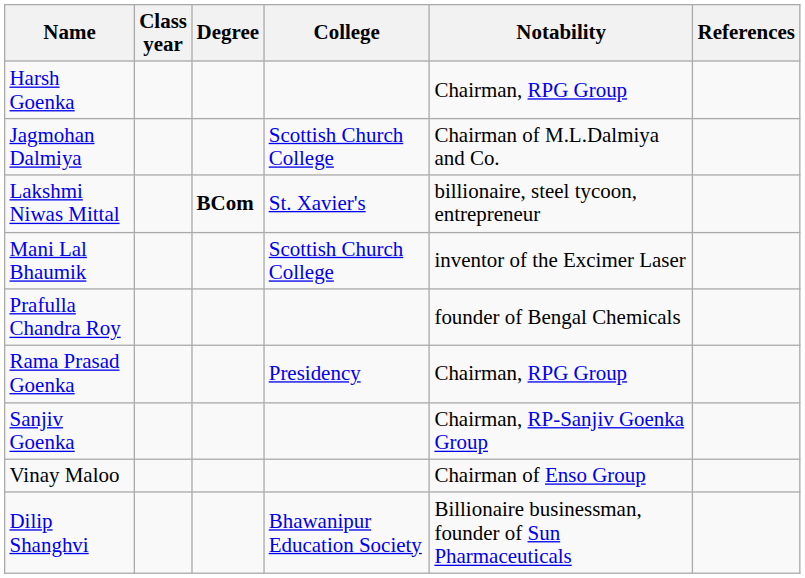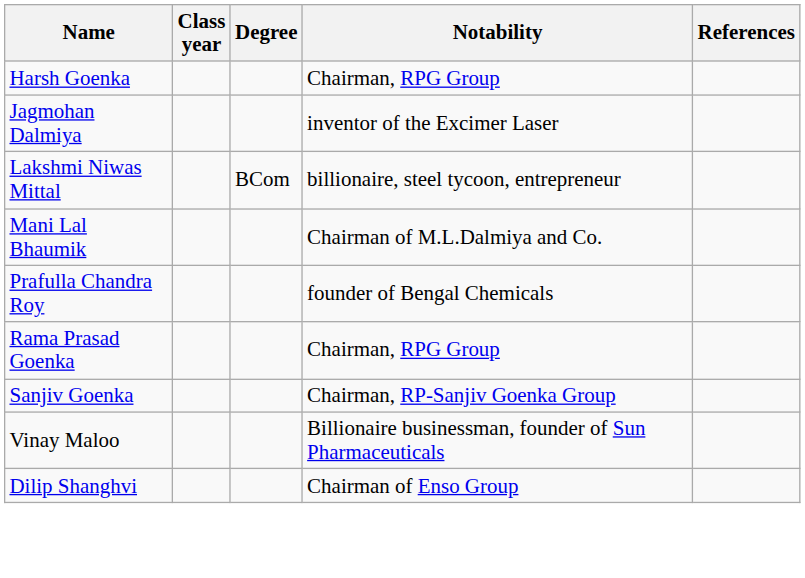 <table class="wikitable sortable">
 <tr>
 <th>Name</th>
 <th>Class<br>year</th>
 <th>Degree</th>
-<th>College</th>
 <th class="unsortable">Notability</th>
 <th class="unsortable">References</th>
 </tr>
 <tr>
 <td><a href='#'>Harsh Goenka</a></td>
-<td></td>
 <td></td>
 <td></td>
 <td>Chairman, <a href='#'>RPG Group</a></td>
 <td></td>
 </tr>
 <tr>
 <td><a href='#'>Jagmohan Dalmiya</a></td>
 <td></td>
 <td></td>
-<td><a href='#'>Scottish Church College</a></td>
-<td>Chairman of M.L.Dalmiya and Co.</td>
+<td>inventor of the Excimer Laser</td>
 <td></td>
 </tr>
 <tr>
 <td><a href='#'>Lakshmi Niwas Mittal</a></td>
 <td></td>
-<td><strong>BCom</strong></td>
-<td><a href='#'>St. Xavier's</a></td>
+<td>BCom</td>
 <td>billionaire, steel tycoon, entrepreneur</td>
 <td></td>
 </tr>
 <tr>
 <td><a href='#'>Mani Lal Bhaumik</a></td>
 <td></td>
 <td></td>
-<td><a href='#'>Scottish Church College</a></td>
-<td>inventor of the Excimer Laser</td>
+<td>Chairman of M.L.Dalmiya and Co.</td>
 <td></td>
 </tr>
 <tr>
 <td><a href='#'>Prafulla Chandra Roy</a></td>
-<td></td>
 <td></td>
 <td></td>
 <td>founder of Bengal Chemicals</td>
 <td></td>
 </tr>
 <tr>
 <td><a href='#'>Rama Prasad Goenka</a></td>
 <td></td>
 <td></td>
-<td><a href='#'>Presidency</a></td>
 <td>Chairman, <a href='#'>RPG Group</a></td>
 <td></td>
 </tr>
 <tr>
 <td><a href='#'>Sanjiv Goenka</a></td>
-<td></td>
 <td></td>
 <td></td>
 <td>Chairman, <a href='#'>RP-Sanjiv Goenka Group</a></td>
 <td></td>
 </tr>
 <tr>
 <td>Vinay Maloo</td>
 <td></td>
 <td></td>
-<td></td>
-<td>Chairman of <a href='#'>Enso Group</a></td>
+<td>Billionaire businessman, founder of <a href='#'>Sun Pharmaceuticals</a></td>
 <td></td>
 </tr>
 <tr>
 <td><a href='#'>Dilip Shanghvi</a></td>
 <td></td>
 <td></td>
-<td><a href='#'>Bhawanipur Education Society</a></td>
-<td>Billionaire businessman, founder of <a href='#'>Sun Pharmaceuticals</a></td>
+<td>Chairman of <a href='#'>Enso Group</a></td>
 <td></td>
 </tr>
 </table>
